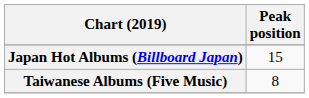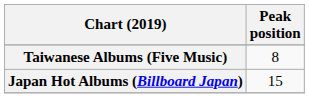 <table class="wikitable plainrowheaders" style="text-align:center">
 <tr>
 <th scope="col">Chart (2019)</th>
 <th scope="col">Peak<br>position</th>
 </tr>
 <tr>
 </tr>
 <tr>
+<th scope="row">Taiwanese Albums (Five Music)</th>
+<td>8</td>
+</tr>
+<tr>
 <th scope="row">Japan Hot Albums (<em><a href='#'>Billboard Japan</a></em>)</th>
 <td>15</td>
 </tr>
 <tr>
-<th scope="row">Taiwanese Albums (Five Music)</th>
-<td>8</td>
-</tr>
-<tr>
 </tr>
 </table>
